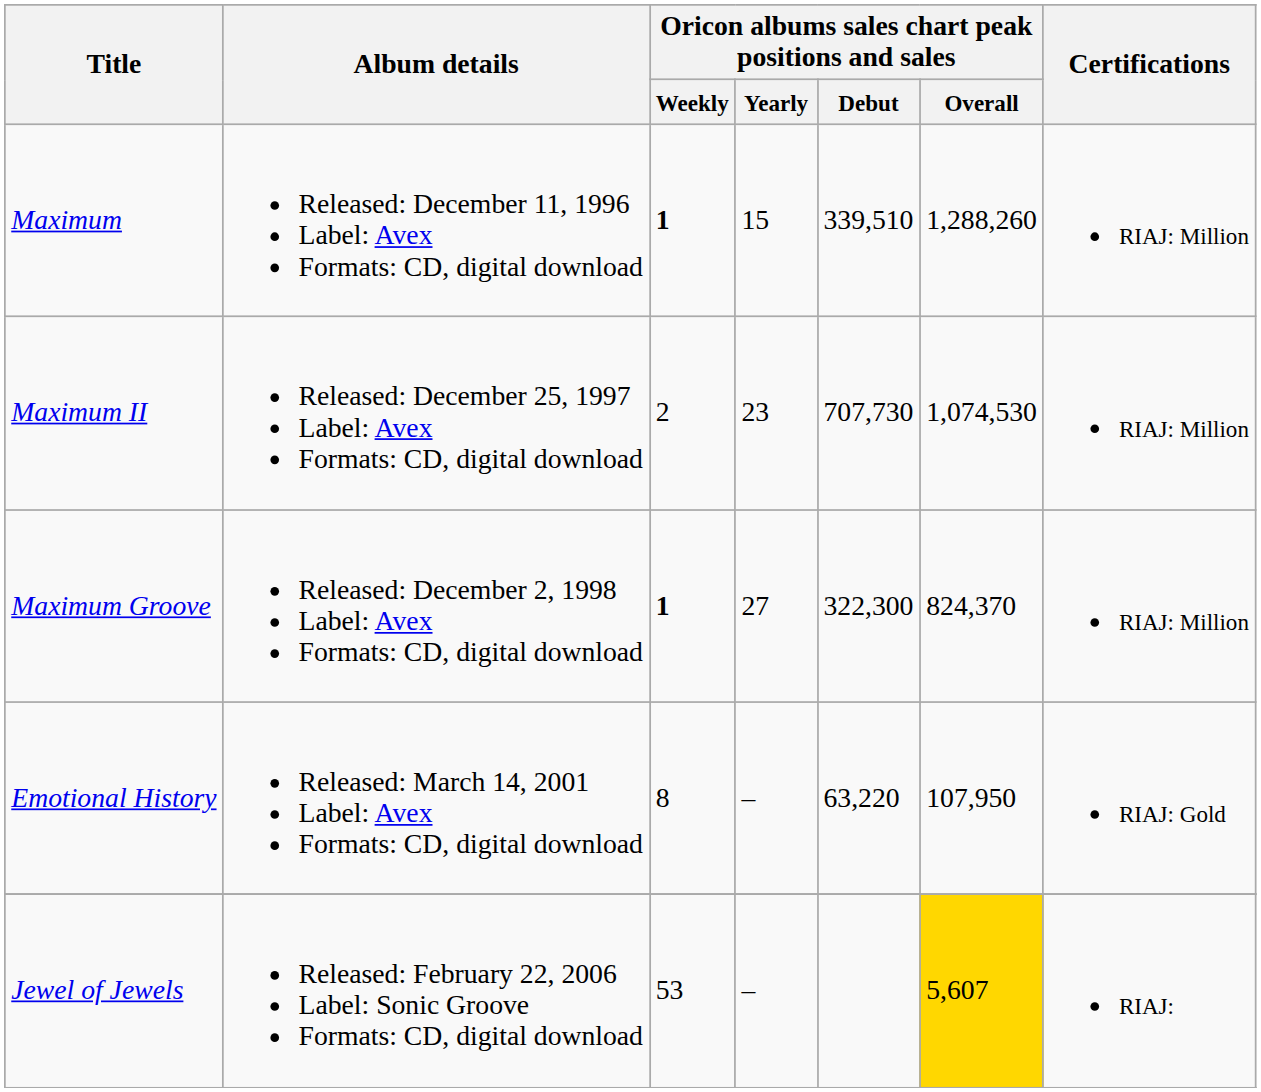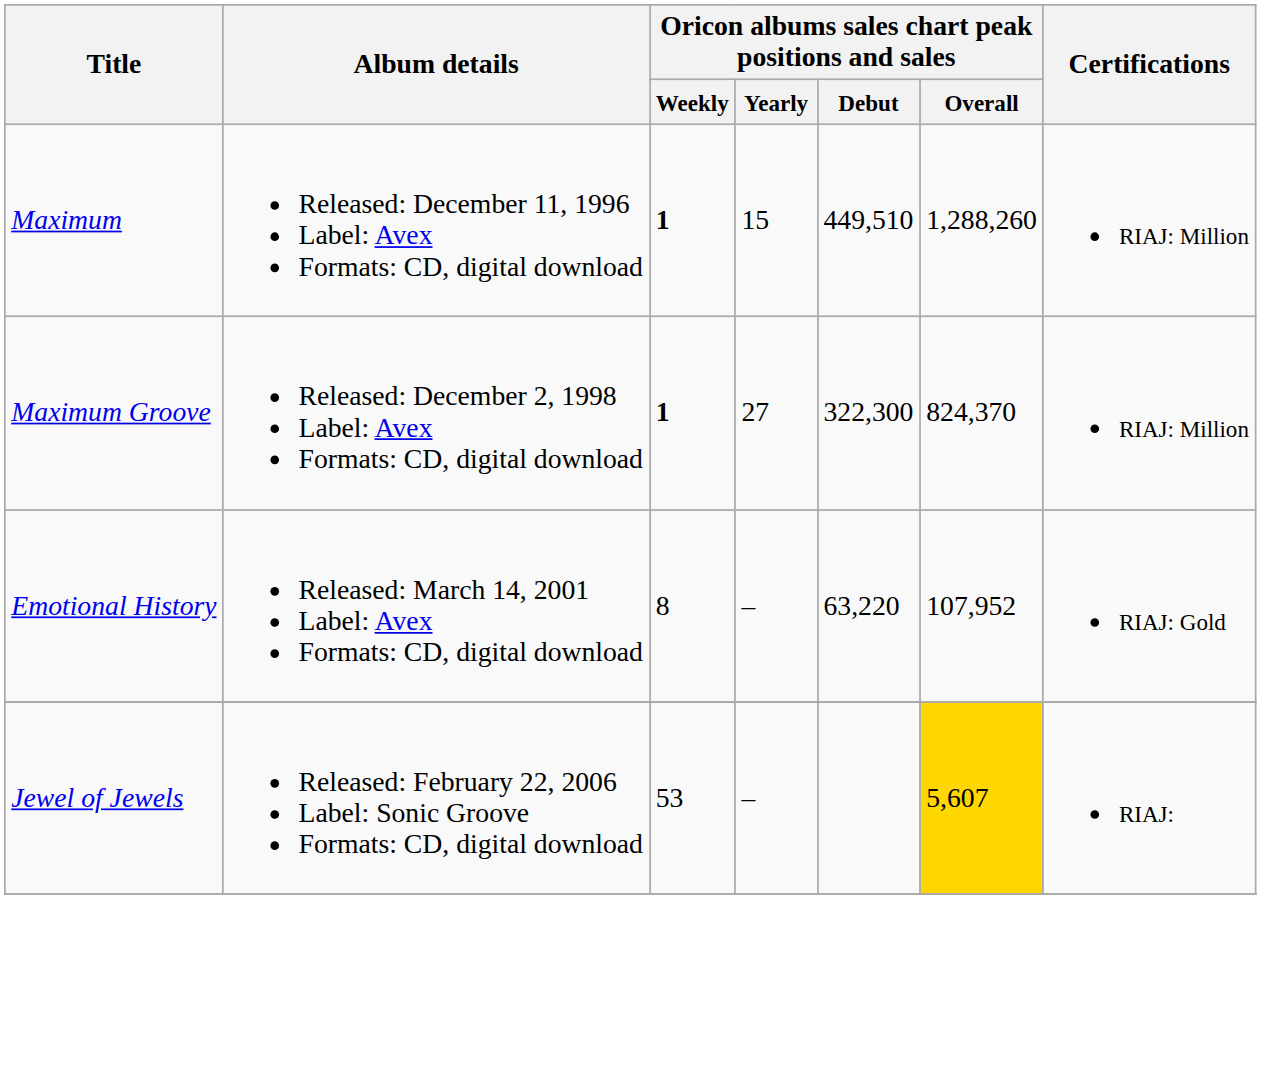 <table class="wikitable">
 <tr>
 <th rowspan="2">Title</th>
 <th rowspan="2">Album details</th>
 <th colspan="4">Oricon albums sales chart peak positions and sales</th>
 <th rowspan="2">Certifications</th>
 </tr>
 <tr>
 <th width="40"><small>Weekly</small></th>
 <th width="40"><small>Yearly</small></th>
 <th width="40"><small>Debut</small></th>
 <th width="40"><small>Overall</small></th>
 </tr>
 <tr>
 <td><em><a href='#'>Maximum</a></em></td>
 <td><br><ul><li>Released: December 11, 1996</li><li>Label: <a href='#'>Avex</a></li><li>Formats: CD, digital download</li></ul></td>
 <td><strong>1</strong></td>
 <td>15</td>
-<td>339,510</td>
+<td>449,510</td>
 <td>1,288,260</td>
-<td><br><ul><li><small>RIAJ: Million</small></li></ul></td>
-</tr>
-<tr>
-<td><em><a href='#'>Maximum II</a></em></td>
-<td><br><ul><li>Released: December 25, 1997</li><li>Label: <a href='#'>Avex</a></li><li>Formats: CD, digital download</li></ul></td>
-<td>2</td>
-<td>23</td>
-<td>707,730</td>
-<td>1,074,530</td>
 <td><br><ul><li><small>RIAJ: Million</small></li></ul></td>
 </tr>
 <tr>
 <td><em><a href='#'>Maximum Groove</a></em></td>
 <td><br><ul><li>Released: December 2, 1998</li><li>Label: <a href='#'>Avex</a></li><li>Formats: CD, digital download</li></ul></td>
 <td><strong>1</strong></td>
 <td>27</td>
 <td>322,300</td>
 <td>824,370</td>
 <td><br><ul><li><small>RIAJ: Million</small></li></ul></td>
 </tr>
 <tr>
 <td><em><a href='#'>Emotional History</a></em></td>
 <td><br><ul><li>Released: March 14, 2001</li><li>Label: <a href='#'>Avex</a></li><li>Formats: CD, digital download</li></ul></td>
 <td>8</td>
 <td>–</td>
 <td>63,220</td>
-<td>107,950</td>
+<td>107,952</td>
 <td><br><ul><li><small>RIAJ: Gold</small></li></ul></td>
 </tr>
 <tr>
 </tr>
 <tr>
 <td><em><a href='#'>Jewel of Jewels</a></em></td>
 <td><br><ul><li>Released: February 22, 2006</li><li>Label: Sonic Groove</li><li>Formats: CD, digital download</li></ul></td>
 <td>53</td>
 <td>–</td>
 <td></td>
 <td style="background: gold;">5,607</td>
 <td><br><ul><li><small>RIAJ:</small></li></ul></td>
 </tr>
 <tr>
 </tr>
 </table>
